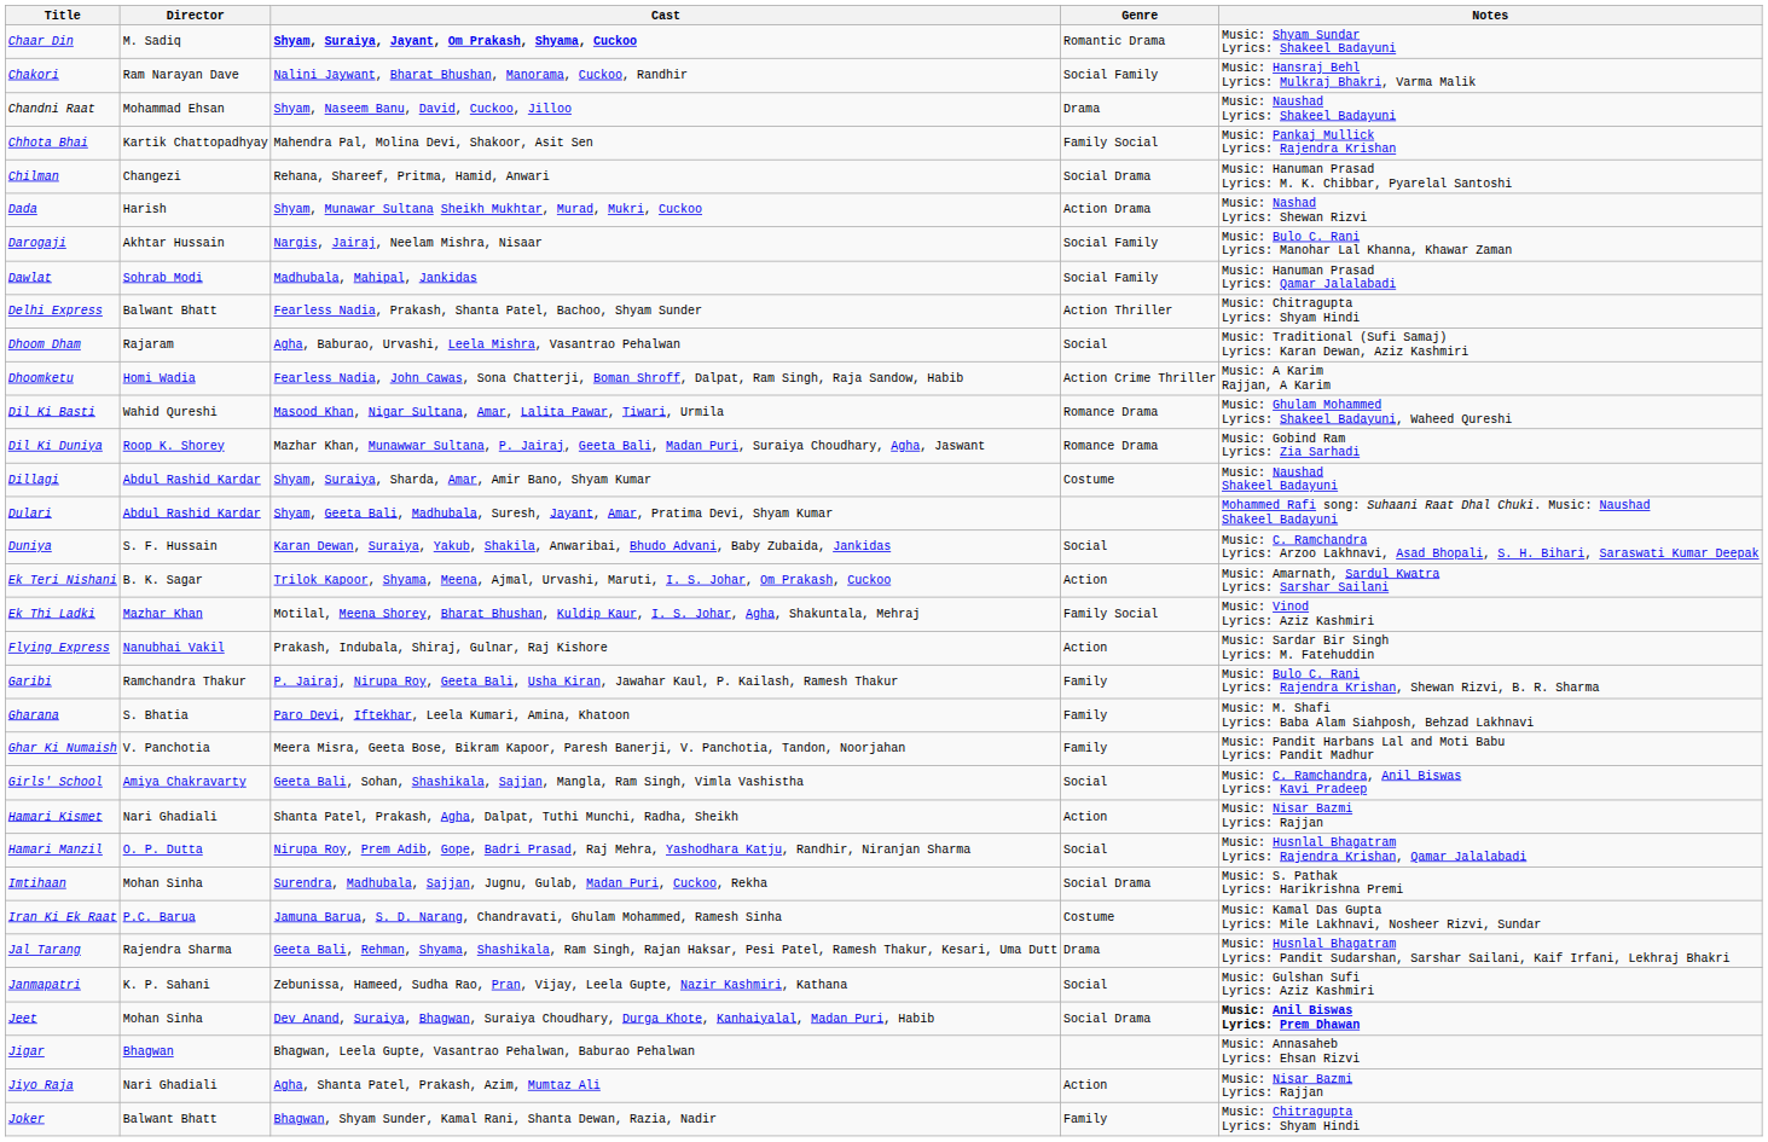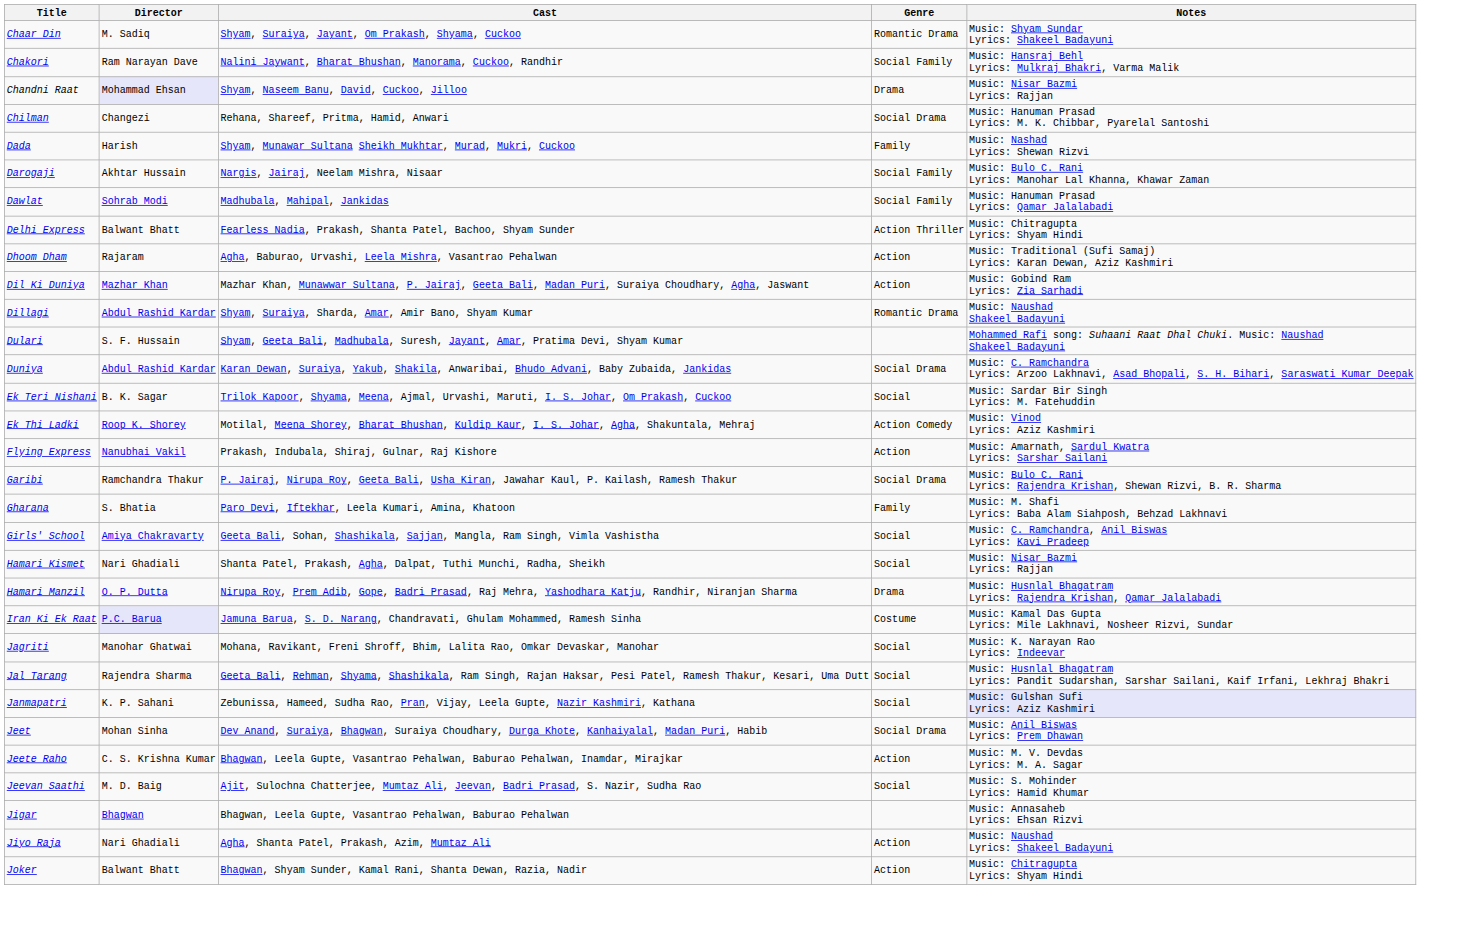 <table class="wikitable">
 <tr>
 <th>Title</th>
 <th>Director</th>
 <th>Cast</th>
 <th>Genre</th>
 <th>Notes</th>
 </tr>
 <tr>
 <td><em><a href='#'>Chaar Din</a></em></td>
 <td>M. Sadiq</td>
-<td><strong><a href='#'>Shyam</a>, <a href='#'>Suraiya</a>, <a href='#'>Jayant</a>, <a href='#'>Om Prakash</a>, <a href='#'>Shyama</a>, <a href='#'>Cuckoo</a></strong></td>
+<td><a href='#'>Shyam</a>, <a href='#'>Suraiya</a>, <a href='#'>Jayant</a>, <a href='#'>Om Prakash</a>, <a href='#'>Shyama</a>, <a href='#'>Cuckoo</a></td>
 <td>Romantic Drama</td>
 <td>Music: <a href='#'>Shyam Sundar</a><br>Lyrics: <a href='#'>Shakeel Badayuni</a></td>
 </tr>
 <tr>
 <td><em><a href='#'>Chakori</a></em></td>
 <td>Ram Narayan Dave</td>
 <td><a href='#'>Nalini Jaywant</a>, <a href='#'>Bharat Bhushan</a>, <a href='#'>Manorama</a>, <a href='#'>Cuckoo</a>, Randhir</td>
 <td>Social Family</td>
 <td>Music: <a href='#'>Hansraj Behl</a><br>Lyrics: <a href='#'>Mulkraj Bhakri</a>, Varma Malik</td>
 </tr>
 <tr>
 <td><em>Chandni Raat</em></td>
-<td>Mohammad Ehsan</td>
+<td style="background: lavender;">Mohammad Ehsan</td>
 <td><a href='#'>Shyam</a>, <a href='#'>Naseem Banu</a>, <a href='#'>David</a>, <a href='#'>Cuckoo</a>, <a href='#'>Jilloo</a></td>
 <td>Drama</td>
-<td>Music: <a href='#'>Naushad</a><br>Lyrics: <a href='#'>Shakeel Badayuni</a></td>
-</tr>
-<tr>
-<td><em><a href='#'>Chhota Bhai</a></em></td>
-<td>Kartik Chattopadhyay</td>
-<td>Mahendra Pal, Molina Devi, Shakoor, Asit Sen</td>
-<td>Family Social</td>
-<td>Music: <a href='#'>Pankaj Mullick</a><br>Lyrics: <a href='#'>Rajendra Krishan</a></td>
+<td>Music: <a href='#'>Nisar Bazmi</a><br>Lyrics: Rajjan</td>
 </tr>
 <tr>
 <td><em><a href='#'>Chilman</a></em></td>
 <td>Changezi</td>
 <td>Rehana, Shareef, Pritma, Hamid, Anwari</td>
 <td>Social Drama</td>
 <td>Music: Hanuman Prasad<br>Lyrics: M. K. Chibbar, Pyarelal Santoshi</td>
 </tr>
 <tr>
 <td><em><a href='#'>Dada</a></em></td>
 <td>Harish</td>
 <td><a href='#'>Shyam</a>, <a href='#'>Munawar Sultana</a> <a href='#'>Sheikh Mukhtar</a>, <a href='#'>Murad</a>, <a href='#'>Mukri</a>, <a href='#'>Cuckoo</a></td>
-<td>Action Drama</td>
+<td>Family</td>
 <td>Music: <a href='#'>Nashad</a><br>Lyrics: Shewan Rizvi</td>
 </tr>
 <tr>
 <td><em><a href='#'>Darogaji</a></em></td>
 <td>Akhtar Hussain</td>
 <td><a href='#'>Nargis</a>, <a href='#'>Jairaj</a>, Neelam Mishra, Nisaar</td>
 <td>Social Family</td>
 <td>Music: <a href='#'>Bulo C. Rani</a><br>Lyrics: Manohar Lal Khanna, Khawar Zaman</td>
 </tr>
 <tr>
 <td><em><a href='#'>Dawlat</a></em></td>
 <td><a href='#'>Sohrab Modi</a></td>
 <td><a href='#'>Madhubala</a>, <a href='#'>Mahipal</a>, <a href='#'>Jankidas</a></td>
 <td>Social Family</td>
 <td>Music: Hanuman Prasad<br>Lyrics: <a href='#'>Qamar Jalalabadi</a></td>
 </tr>
 <tr>
 <td><em><a href='#'>Delhi Express</a></em></td>
 <td>Balwant Bhatt</td>
 <td><a href='#'>Fearless Nadia</a>, Prakash, Shanta Patel, Bachoo, Shyam Sunder</td>
 <td>Action Thriller</td>
 <td>Music: Chitragupta<br>Lyrics: Shyam Hindi</td>
 </tr>
 <tr>
 <td><em><a href='#'>Dhoom Dham</a></em></td>
 <td>Rajaram</td>
 <td><a href='#'>Agha</a>, Baburao, Urvashi, <a href='#'>Leela Mishra</a>, Vasantrao Pehalwan</td>
-<td>Social</td>
+<td>Action</td>
 <td>Music: Traditional (Sufi Samaj)<br>Lyrics: Karan Dewan, Aziz Kashmiri</td>
 </tr>
 <tr>
-<td><em><a href='#'>Dhoomketu</a></em></td>
-<td><a href='#'>Homi Wadia</a></td>
-<td><a href='#'>Fearless Nadia</a>, <a href='#'>John Cawas</a>, Sona Chatterji, <a href='#'>Boman Shroff</a>, Dalpat, Ram Singh, Raja Sandow, Habib</td>
-<td>Action Crime Thriller</td>
-<td>Music: A Karim<br>Rajjan, A Karim</td>
-</tr>
-<tr>
-<td><em><a href='#'>Dil Ki Basti</a></em></td>
-<td>Wahid Qureshi</td>
-<td><a href='#'>Masood Khan</a>, <a href='#'>Nigar Sultana</a>, <a href='#'>Amar</a>, <a href='#'>Lalita Pawar</a>, <a href='#'>Tiwari</a>, Urmila</td>
-<td>Romance Drama</td>
-<td>Music: <a href='#'>Ghulam Mohammed</a><br>Lyrics: <a href='#'>Shakeel Badayuni</a>, Waheed Qureshi</td>
-</tr>
-<tr>
 <td><em><a href='#'>Dil Ki Duniya</a></em></td>
-<td><a href='#'>Roop K. Shorey</a></td>
+<td><a href='#'>Mazhar Khan</a></td>
 <td>Mazhar Khan, <a href='#'>Munawwar Sultana</a>, <a href='#'>P. Jairaj</a>, <a href='#'>Geeta Bali</a>, <a href='#'>Madan Puri</a>, Suraiya Choudhary, <a href='#'>Agha</a>, Jaswant</td>
-<td>Romance Drama</td>
+<td>Action</td>
 <td>Music: Gobind Ram<br>Lyrics: <a href='#'>Zia Sarhadi</a></td>
 </tr>
 <tr>
 <td><em><a href='#'>Dillagi</a></em></td>
 <td><a href='#'>Abdul Rashid Kardar</a></td>
 <td><a href='#'>Shyam</a>, <a href='#'>Suraiya</a>, Sharda, <a href='#'>Amar</a>, Amir Bano, Shyam Kumar</td>
-<td>Costume</td>
+<td>Romantic Drama</td>
 <td>Music: <a href='#'>Naushad</a><br><a href='#'>Shakeel Badayuni</a></td>
 </tr>
 <tr>
 <td><em><a href='#'>Dulari</a></em></td>
-<td><a href='#'>Abdul Rashid Kardar</a></td>
+<td>S. F. Hussain</td>
 <td><a href='#'>Shyam</a>, <a href='#'>Geeta Bali</a>, <a href='#'>Madhubala</a>, Suresh, <a href='#'>Jayant</a>, <a href='#'>Amar</a>, Pratima Devi, Shyam Kumar</td>
 <td></td>
 <td><a href='#'>Mohammed Rafi</a> song: <em>Suhaani Raat Dhal Chuki</em>. Music: <a href='#'>Naushad</a><br><a href='#'>Shakeel Badayuni</a></td>
 </tr>
 <tr>
 <td><em><a href='#'>Duniya</a></em></td>
-<td>S. F. Hussain</td>
+<td><a href='#'>Abdul Rashid Kardar</a></td>
 <td><a href='#'>Karan Dewan</a>, <a href='#'>Suraiya</a>, <a href='#'>Yakub</a>, <a href='#'>Shakila</a>, Anwaribai, <a href='#'>Bhudo Advani</a>, Baby Zubaida, <a href='#'>Jankidas</a></td>
-<td>Social</td>
+<td>Social Drama</td>
 <td>Music: <a href='#'>C. Ramchandra</a><br>Lyrics: Arzoo Lakhnavi, <a href='#'>Asad Bhopali</a>, <a href='#'>S. H. Bihari</a>, <a href='#'>Saraswati Kumar Deepak</a></td>
 </tr>
 <tr>
 <td><em><a href='#'>Ek Teri Nishani</a></em></td>
 <td>B. K. Sagar</td>
 <td><a href='#'>Trilok Kapoor</a>, <a href='#'>Shyama</a>, <a href='#'>Meena</a>, Ajmal, Urvashi, Maruti, <a href='#'>I. S. Johar</a>, <a href='#'>Om Prakash</a>, <a href='#'>Cuckoo</a></td>
-<td>Action</td>
-<td>Music: Amarnath, <a href='#'>Sardul Kwatra</a><br>Lyrics: <a href='#'>Sarshar Sailani</a></td>
+<td>Social</td>
+<td>Music: Sardar Bir Singh<br>Lyrics: M. Fatehuddin</td>
 </tr>
 <tr>
 <td><em><a href='#'>Ek Thi Ladki</a></em></td>
-<td><a href='#'>Mazhar Khan</a></td>
+<td><a href='#'>Roop K. Shorey</a></td>
 <td>Motilal, <a href='#'>Meena Shorey</a>, <a href='#'>Bharat Bhushan</a>, <a href='#'>Kuldip Kaur</a>, <a href='#'>I. S. Johar</a>, <a href='#'>Agha</a>, Shakuntala, Mehraj</td>
-<td>Family Social</td>
+<td>Action Comedy</td>
 <td>Music: <a href='#'>Vinod</a><br>Lyrics: Aziz Kashmiri</td>
 </tr>
 <tr>
 <td><em><a href='#'>Flying Express</a></em></td>
 <td><a href='#'>Nanubhai Vakil</a></td>
 <td>Prakash, Indubala, Shiraj, Gulnar, Raj Kishore</td>
 <td>Action</td>
-<td>Music: Sardar Bir Singh<br>Lyrics: M. Fatehuddin</td>
+<td>Music: Amarnath, <a href='#'>Sardul Kwatra</a><br>Lyrics: <a href='#'>Sarshar Sailani</a></td>
 </tr>
 <tr>
 <td><em><a href='#'>Garibi</a></em></td>
 <td>Ramchandra Thakur</td>
 <td><a href='#'>P. Jairaj</a>, <a href='#'>Nirupa Roy</a>, <a href='#'>Geeta Bali</a>, <a href='#'>Usha Kiran</a>, Jawahar Kaul, P. Kailash, Ramesh Thakur</td>
-<td>Family</td>
+<td>Social Drama</td>
 <td>Music: <a href='#'>Bulo C. Rani</a><br>Lyrics: <a href='#'>Rajendra Krishan</a>, Shewan Rizvi, B. R. Sharma</td>
 </tr>
 <tr>
 <td><em><a href='#'>Gharana</a></em></td>
 <td>S. Bhatia</td>
 <td><a href='#'>Paro Devi</a>, <a href='#'>Iftekhar</a>, Leela Kumari, Amina, Khatoon</td>
 <td>Family</td>
 <td>Music: M. Shafi<br>Lyrics: Baba Alam Siahposh, Behzad Lakhnavi</td>
-</tr>
-<tr>
-<td><em><a href='#'>Ghar Ki Numaish</a></em></td>
-<td>V. Panchotia</td>
-<td>Meera Misra, Geeta Bose, Bikram Kapoor, Paresh Banerji, V. Panchotia, Tandon, Noorjahan</td>
-<td>Family</td>
-<td>Music: Pandit Harbans Lal and Moti Babu<br>Lyrics: Pandit Madhur</td>
 </tr>
 <tr>
 <td><em><a href='#'>Girls' School</a></em></td>
 <td><a href='#'>Amiya Chakravarty</a></td>
 <td><a href='#'>Geeta Bali</a>, Sohan, <a href='#'>Shashikala</a>, <a href='#'>Sajjan</a>, Mangla, Ram Singh, Vimla Vashistha</td>
 <td>Social</td>
 <td>Music: <a href='#'>C. Ramchandra</a>, <a href='#'>Anil Biswas</a><br>Lyrics: <a href='#'>Kavi Pradeep</a></td>
 </tr>
 <tr>
 <td><em><a href='#'>Hamari Kismet</a></em></td>
 <td>Nari Ghadiali</td>
 <td>Shanta Patel, Prakash, <a href='#'>Agha</a>, Dalpat, Tuthi Munchi, Radha, Sheikh</td>
-<td>Action</td>
+<td>Social</td>
 <td>Music: <a href='#'>Nisar Bazmi</a><br>Lyrics: Rajjan</td>
 </tr>
 <tr>
 <td><em><a href='#'>Hamari Manzil</a></em></td>
 <td><a href='#'>O. P. Dutta</a></td>
 <td><a href='#'>Nirupa Roy</a>, <a href='#'>Prem Adib</a>, <a href='#'>Gope</a>, <a href='#'>Badri Prasad</a>, Raj Mehra, <a href='#'>Yashodhara Katju</a>, Randhir, Niranjan Sharma</td>
-<td>Social</td>
+<td>Drama</td>
 <td>Music: <a href='#'>Husnlal Bhagatram</a><br>Lyrics: <a href='#'>Rajendra Krishan</a>, <a href='#'>Qamar Jalalabadi</a></td>
 </tr>
 <tr>
-<td><em><a href='#'>Imtihaan</a></em></td>
-<td>Mohan Sinha</td>
-<td><a href='#'>Surendra</a>, <a href='#'>Madhubala</a>, <a href='#'>Sajjan</a>, Jugnu, Gulab, <a href='#'>Madan Puri</a>, <a href='#'>Cuckoo</a>, Rekha</td>
-<td>Social Drama</td>
-<td>Music: S. Pathak<br>Lyrics: Harikrishna Premi</td>
-</tr>
-<tr>
 <td><em><a href='#'>Iran Ki Ek Raat</a></em></td>
-<td><a href='#'>P.C. Barua</a></td>
+<td style="background: lavender;"><a href='#'>P.C. Barua</a></td>
 <td><a href='#'>Jamuna Barua</a>, <a href='#'>S. D. Narang</a>, Chandravati, Ghulam Mohammed, Ramesh Sinha</td>
 <td>Costume</td>
 <td>Music: Kamal Das Gupta<br>Lyrics: Mile Lakhnavi, Nosheer Rizvi, Sundar</td>
 </tr>
 <tr>
+<td><em><a href='#'>Jagriti</a></em></td>
+<td>Manohar Ghatwai</td>
+<td>Mohana, Ravikant, Freni Shroff, Bhim, Lalita Rao, Omkar Devaskar, Manohar</td>
+<td>Social</td>
+<td>Music: K. Narayan Rao<br>Lyrics: <a href='#'>Indeevar</a></td>
+</tr>
+<tr>
 <td><em><a href='#'>Jal Tarang</a></em></td>
 <td>Rajendra Sharma</td>
 <td><a href='#'>Geeta Bali</a>, <a href='#'>Rehman</a>, <a href='#'>Shyama</a>, <a href='#'>Shashikala</a>, Ram Singh, Rajan Haksar, Pesi Patel, Ramesh Thakur, Kesari, Uma Dutt</td>
-<td>Drama</td>
+<td>Social</td>
 <td>Music: <a href='#'>Husnlal Bhagatram</a><br>Lyrics: Pandit Sudarshan, Sarshar Sailani, Kaif Irfani, Lekhraj Bhakri</td>
 </tr>
 <tr>
 <td><em><a href='#'>Janmapatri</a></em></td>
 <td>K. P. Sahani</td>
 <td>Zebunissa, Hameed, Sudha Rao, <a href='#'>Pran</a>, Vijay, Leela Gupte, <a href='#'>Nazir Kashmiri</a>, Kathana</td>
 <td>Social</td>
-<td>Music: Gulshan Sufi<br>Lyrics: Aziz Kashmiri</td>
+<td style="background: lavender;">Music: Gulshan Sufi<br>Lyrics: Aziz Kashmiri</td>
 </tr>
 <tr>
 <td><em><a href='#'>Jeet</a></em></td>
 <td>Mohan Sinha</td>
 <td><a href='#'>Dev Anand</a>, <a href='#'>Suraiya</a>, <a href='#'>Bhagwan</a>, Suraiya Choudhary, <a href='#'>Durga Khote</a>, <a href='#'>Kanhaiyalal</a>, <a href='#'>Madan Puri</a>, Habib</td>
 <td>Social Drama</td>
-<td><strong>Music: <a href='#'>Anil Biswas</a><br>Lyrics: <a href='#'>Prem Dhawan</a></strong></td>
+<td>Music: <a href='#'>Anil Biswas</a><br>Lyrics: <a href='#'>Prem Dhawan</a></td>
+</tr>
+<tr>
+<td><em><a href='#'>Jeete Raho</a></em></td>
+<td>C. S. Krishna Kumar</td>
+<td><a href='#'>Bhagwan</a>, Leela Gupte, Vasantrao Pehalwan, Baburao Pehalwan, Inamdar, Mirajkar</td>
+<td>Action</td>
+<td>Music: M. V. Devdas<br>Lyrics: M. A. Sagar</td>
+</tr>
+<tr>
+<td><em><a href='#'>Jeevan Saathi</a></em></td>
+<td>M. D. Baig</td>
+<td><a href='#'>Ajit</a>, Sulochna Chatterjee, <a href='#'>Mumtaz Ali</a>, <a href='#'>Jeevan</a>, <a href='#'>Badri Prasad</a>, S. Nazir, Sudha Rao</td>
+<td>Social</td>
+<td>Music: S. Mohinder<br>Lyrics: Hamid Khumar</td>
 </tr>
 <tr>
 <td><em><a href='#'>Jigar</a></em></td>
 <td><a href='#'>Bhagwan</a></td>
 <td>Bhagwan, Leela Gupte, Vasantrao Pehalwan, Baburao Pehalwan</td>
 <td></td>
 <td>Music: Annasaheb<br>Lyrics: Ehsan Rizvi</td>
 </tr>
 <tr>
 <td><em><a href='#'>Jiyo Raja</a></em></td>
 <td>Nari Ghadiali</td>
 <td><a href='#'>Agha</a>, Shanta Patel, Prakash, Azim, <a href='#'>Mumtaz Ali</a></td>
 <td>Action</td>
-<td>Music: <a href='#'>Nisar Bazmi</a><br>Lyrics: Rajjan</td>
+<td>Music: <a href='#'>Naushad</a><br>Lyrics: <a href='#'>Shakeel Badayuni</a></td>
 </tr>
 <tr>
 <td><em><a href='#'>Joker</a></em></td>
 <td>Balwant Bhatt</td>
 <td><a href='#'>Bhagwan</a>, Shyam Sunder, Kamal Rani, Shanta Dewan, Razia, Nadir</td>
-<td>Family</td>
+<td>Action</td>
 <td>Music: <a href='#'>Chitragupta</a><br>Lyrics: Shyam Hindi</td>
 </tr>
 </table>
